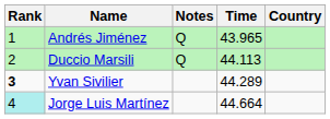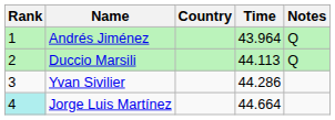 <table class="wikitable" style="font-size:95%" style="text-align:center; width:35em;">
 <tr>
 <th>Rank</th>
 <th>Name</th>
+<th>Country</th>
+<th>Time</th>
 <th>Notes</th>
-<th>Time</th>
-<th>Country</th>
 </tr>
 <tr bgcolor=bbf3bb>
 <td>1</td>
 <td align=left><a href='#'>Andrés Jiménez</a></td>
+<td align=left></td>
+<td>43.964</td>
 <td>Q</td>
-<td>43.965</td>
-<td align=left></td>
 </tr>
 <tr bgcolor=bbf3bb>
 <td>2</td>
 <td align=left><a href='#'>Duccio Marsili</a></td>
+<td align=left></td>
+<td>44.113</td>
 <td>Q</td>
-<td>44.113</td>
-<td align=left></td>
 </tr>
 <tr>
-<td><strong>3</strong></td>
+<td>3</td>
 <td align=left><a href='#'>Yvan Sivilier</a></td>
+<td align=left></td>
+<td>44.286</td>
 <td></td>
-<td>44.289</td>
-<td align=left></td>
 </tr>
 <tr>
 <td style="background: paleturquoise;">4</td>
 <td align=left><a href='#'>Jorge Luis Martínez</a></td>
+<td align=left></td>
+<td>44.664</td>
 <td></td>
-<td>44.664</td>
-<td align=left></td>
 </tr>
 </table>
